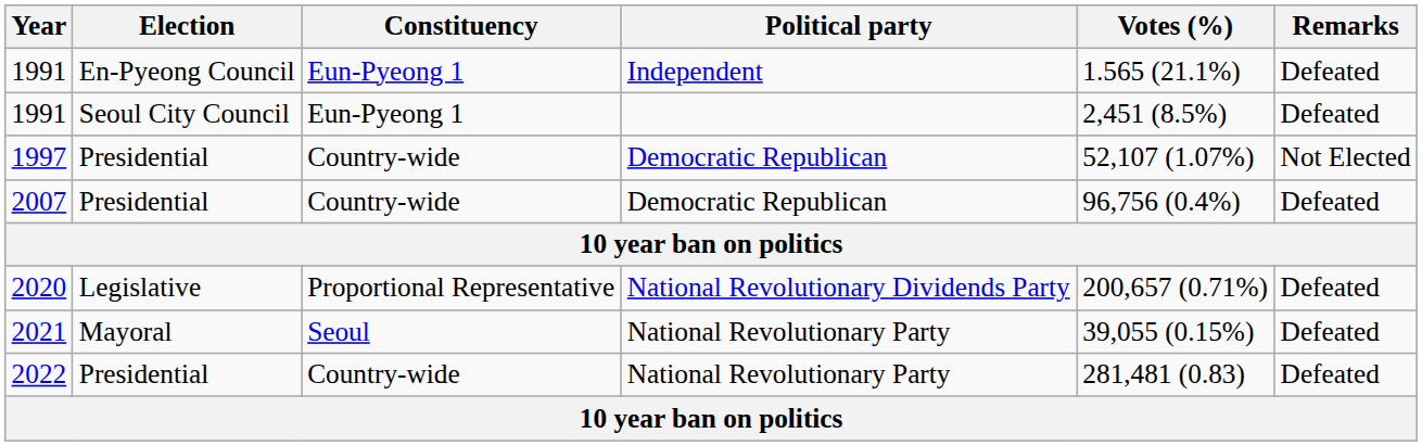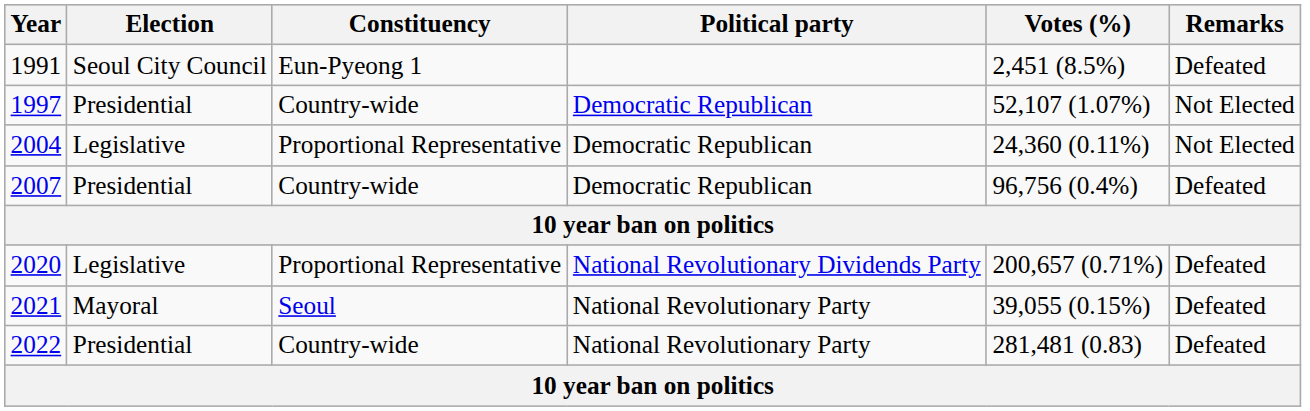 <table class="wikitable">
 <tr>
 <th>Year</th>
 <th>Election</th>
 <th>Constituency</th>
 <th>Political party</th>
 <th>Votes (%)</th>
 <th>Remarks</th>
-</tr>
-<tr>
-<td>1991</td>
-<td>En-Pyeong Council</td>
-<td><a href='#'>Eun-Pyeong 1</a></td>
-<td><a href='#'>Independent</a></td>
-<td>1.565 (21.1%)</td>
-<td>Defeated</td>
 </tr>
 <tr>
 <td>1991</td>
 <td>Seoul City Council</td>
 <td>Eun-Pyeong 1</td>
 <td></td>
 <td>2,451 (8.5%)</td>
 <td>Defeated</td>
 </tr>
 <tr>
 <td><a href='#'>1997</a></td>
 <td>Presidential</td>
 <td>Country-wide</td>
 <td><a href='#'>Democratic Republican</a></td>
 <td>52,107 (1.07%)</td>
+<td>Not Elected</td>
+</tr>
+<tr>
+<td><a href='#'>2004</a></td>
+<td>Legislative</td>
+<td>Proportional Representative</td>
+<td>Democratic Republican</td>
+<td>24,360 (0.11%)</td>
 <td>Not Elected</td>
 </tr>
 <tr>
 <td><a href='#'>2007</a></td>
 <td>Presidential</td>
 <td>Country-wide</td>
 <td>Democratic Republican</td>
 <td>96,756 (0.4%)</td>
 <td>Defeated</td>
 </tr>
 <tr>
 <th colspan="6">10 year ban on politics</th>
 </tr>
 <tr>
 <td><a href='#'>2020</a></td>
 <td>Legislative</td>
 <td>Proportional Representative</td>
 <td><a href='#'>National Revolutionary Dividends Party</a></td>
 <td>200,657 (0.71%)</td>
 <td>Defeated</td>
 </tr>
 <tr>
 <td><a href='#'>2021</a></td>
 <td>Mayoral</td>
 <td><a href='#'>Seoul</a></td>
 <td>National Revolutionary Party</td>
 <td>39,055 (0.15%)</td>
 <td>Defeated</td>
 </tr>
 <tr>
 <td><a href='#'>2022</a></td>
 <td>Presidential</td>
 <td>Country-wide</td>
 <td>National Revolutionary Party</td>
 <td>281,481 (0.83)</td>
 <td>Defeated</td>
 </tr>
 <tr>
 <th colspan="6">10 year ban on politics</th>
 </tr>
 </table>
